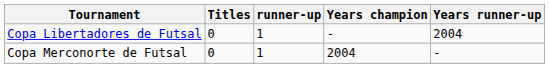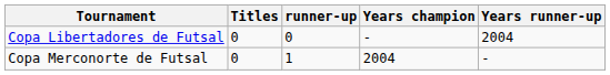 <table class="wikitable">
 <tr>
 <th>Tournament</th>
 <th>Titles</th>
 <th>runner-up</th>
 <th>Years champion</th>
 <th>Years runner-up</th>
 </tr>
 <tr>
 <td><a href='#'>Copa Libertadores de Futsal</a></td>
 <td>0</td>
-<td>1</td>
+<td>0</td>
 <td>-</td>
 <td>2004</td>
 </tr>
 <tr>
 <td>Copa Merconorte de Futsal</td>
 <td>0</td>
 <td>1</td>
 <td>2004</td>
 <td>-</td>
 </tr>
 </table>
